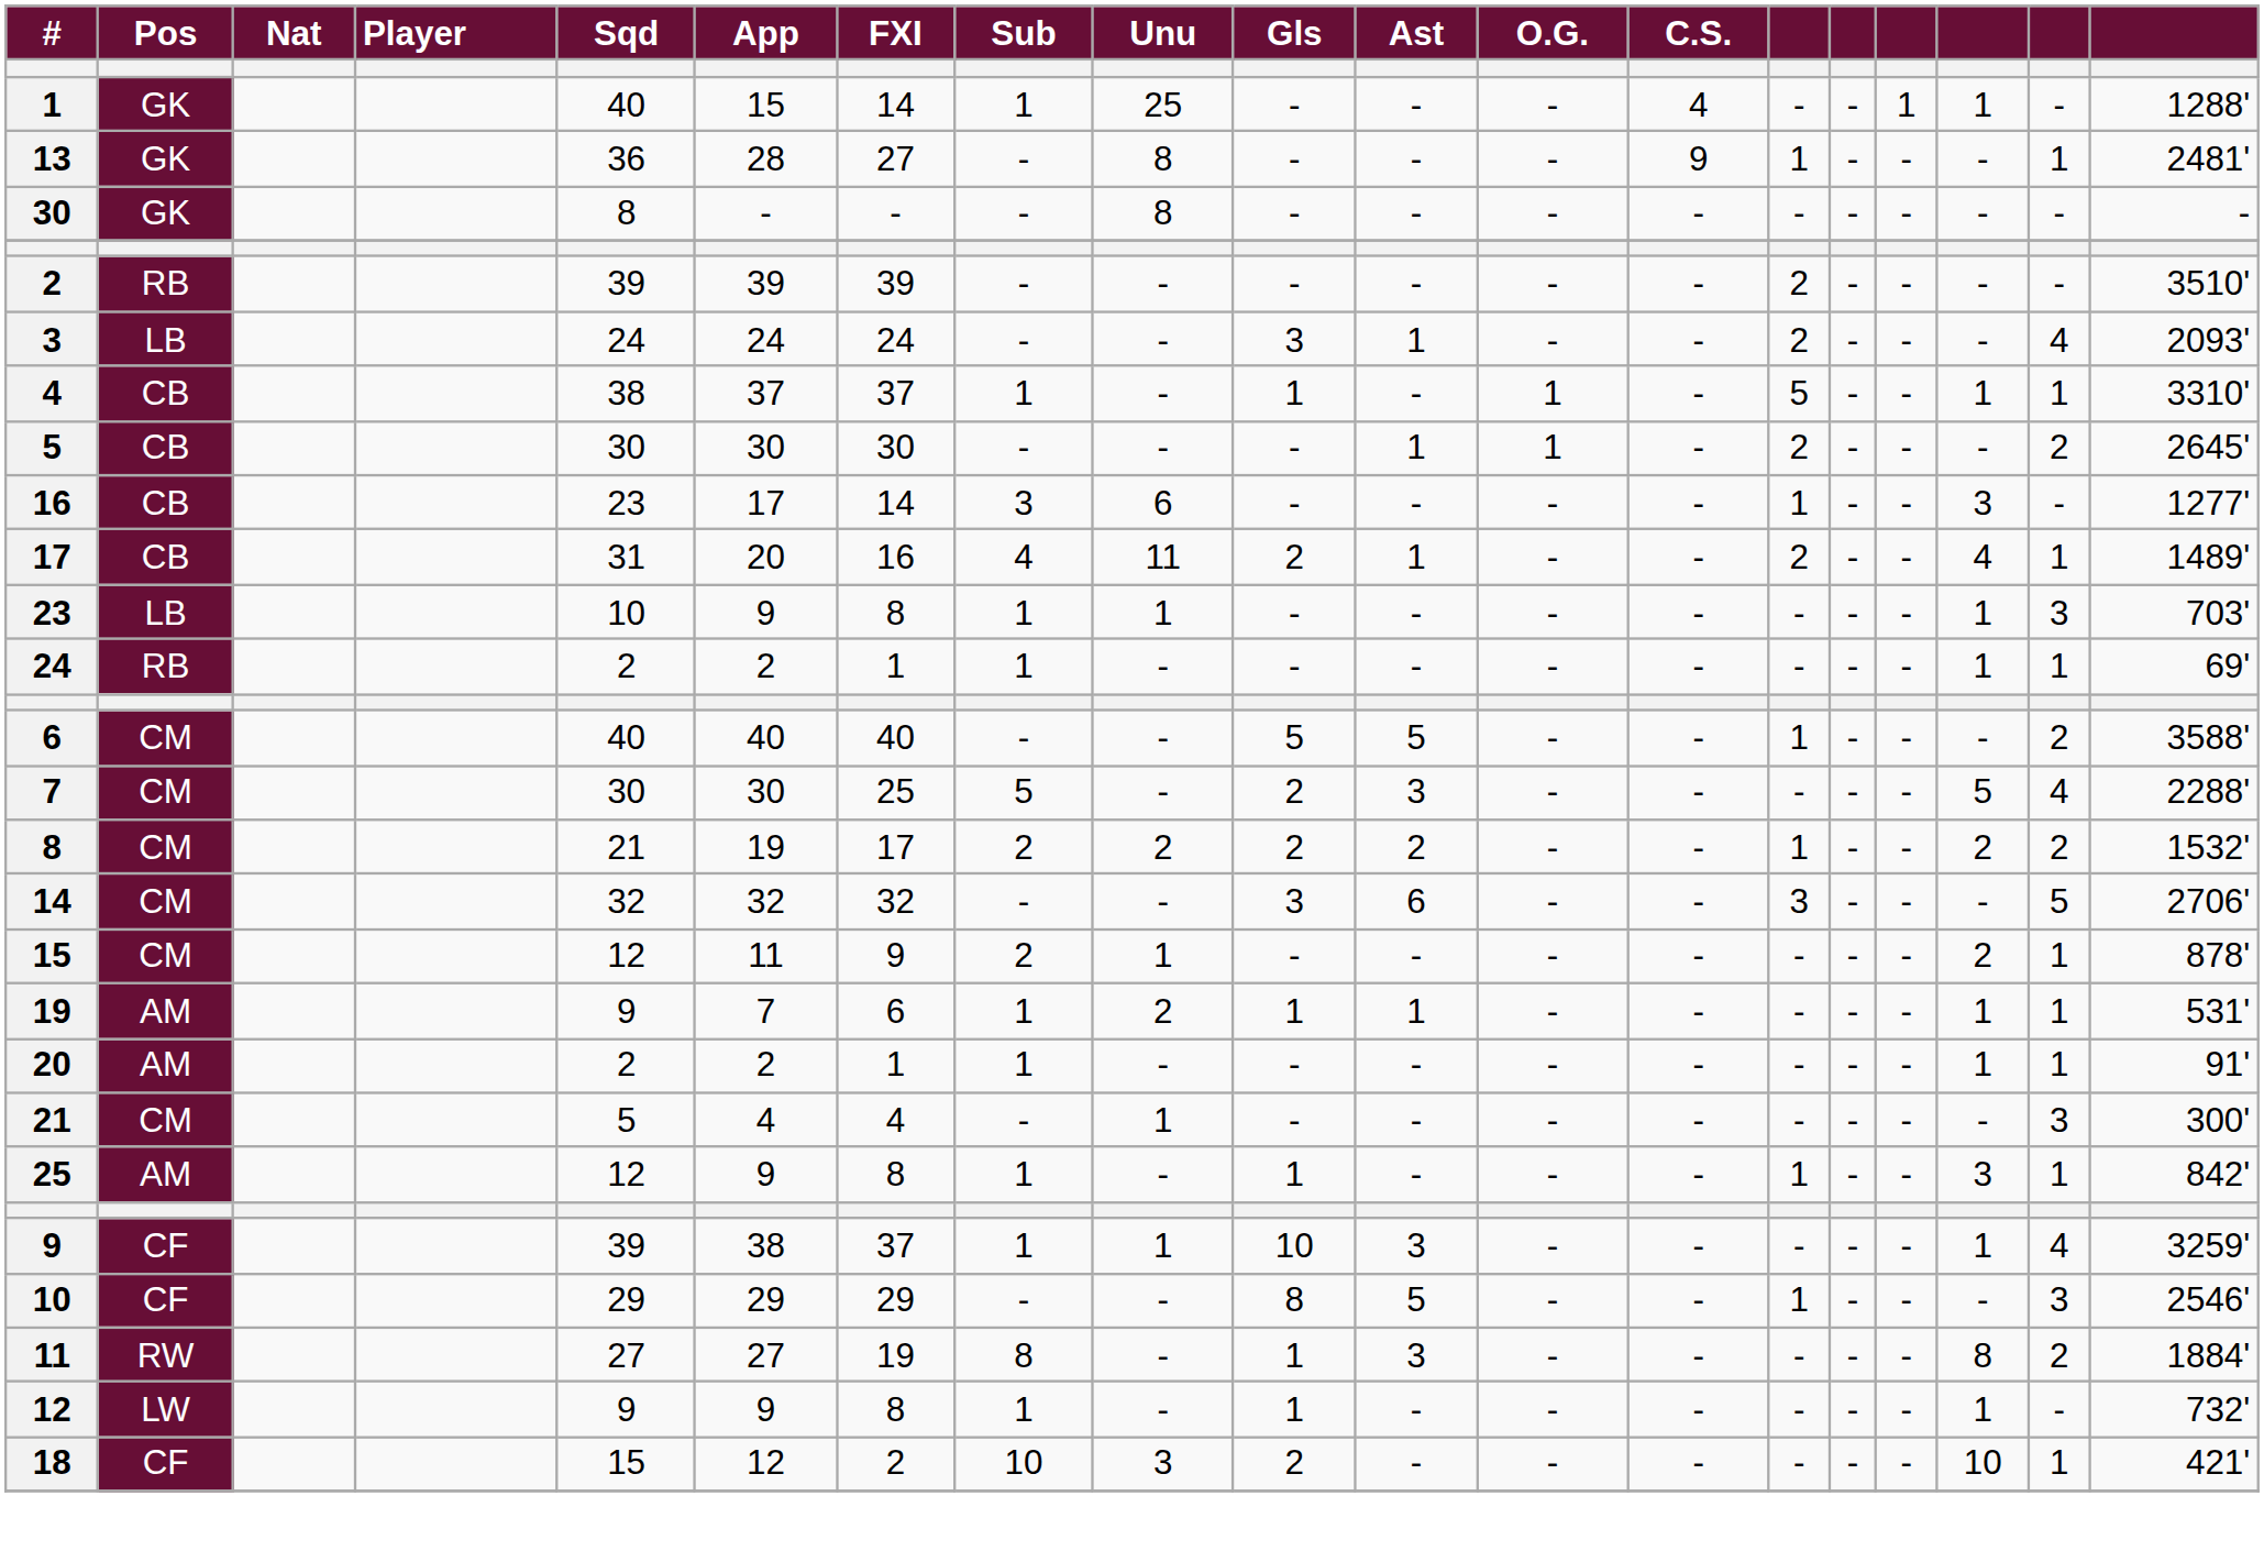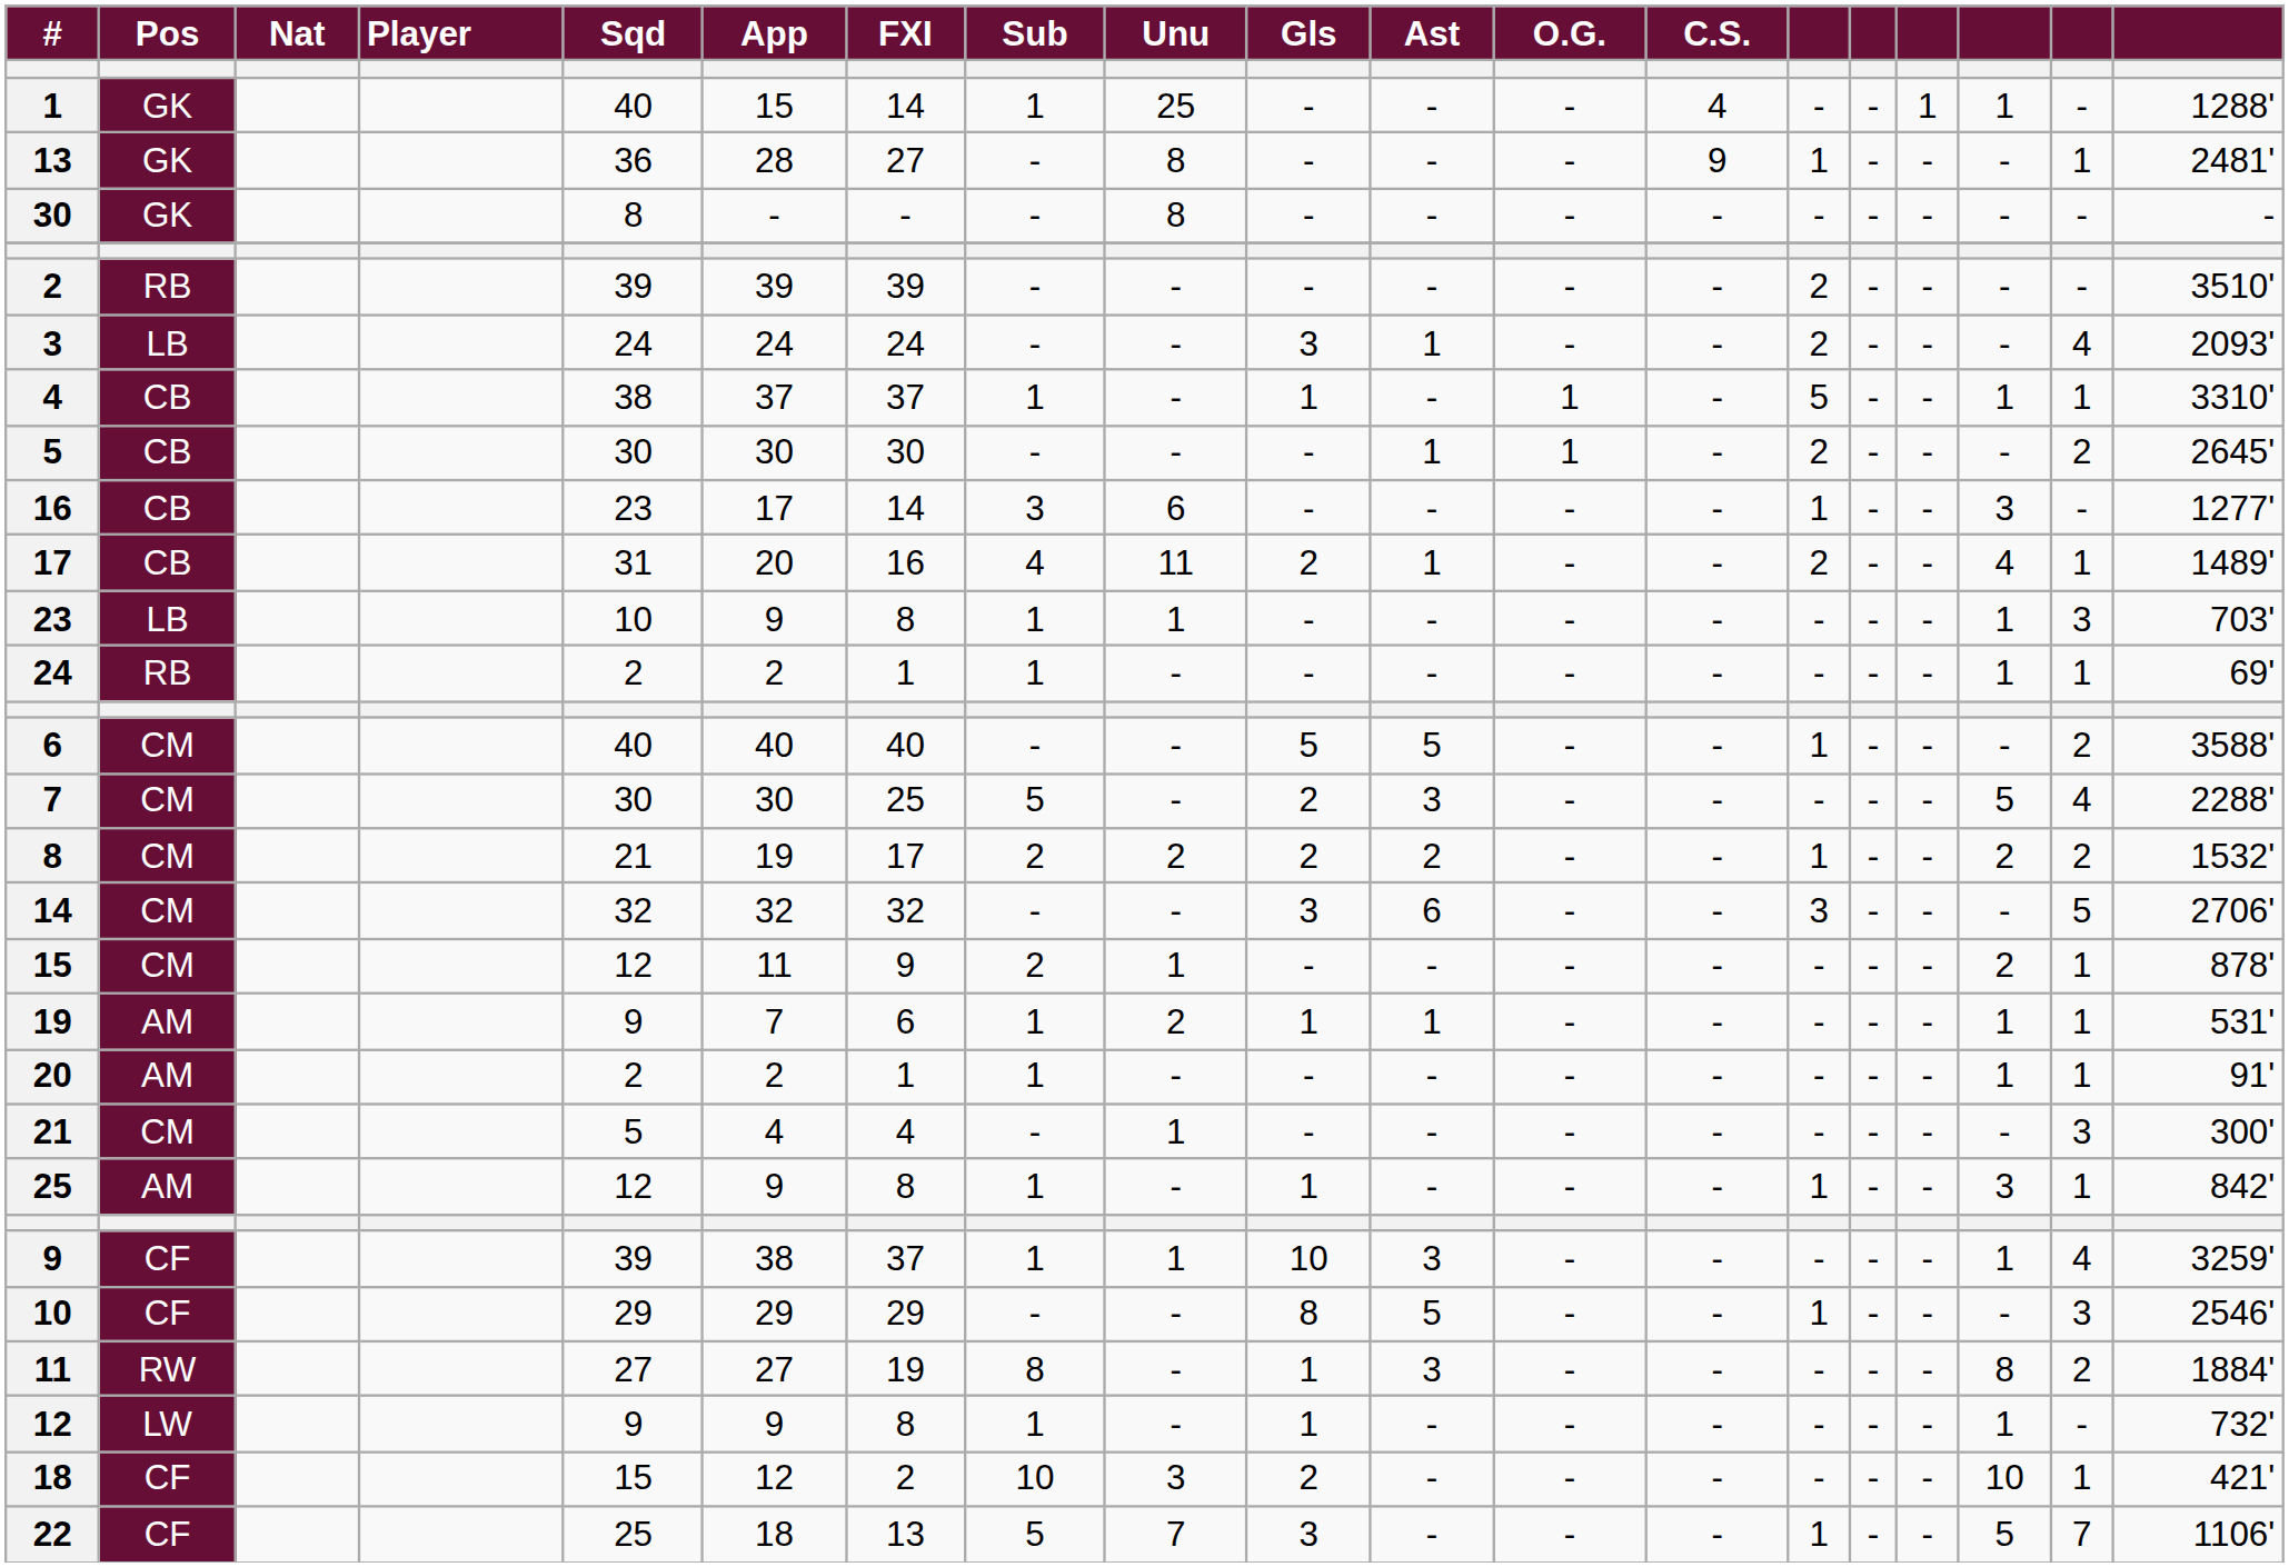 <table class="wikitable sortable" style="text-align:center; font-size:84.5%; width:100%;">
 <tr>
 <th style="background:#670E36; color:#FFFFFF; text-align:center;">#</th>
 <th style="background:#670E36; color:#FFFFFF; text-align:center;"><abbr>Pos</abbr></th>
 <th style="background:#670E36; color:#FFFFFF; text-align:center;"><abbr>Nat</abbr></th>
 <th style="background:#670E36; color:#FFFFFF; text-align:left;">Player</th>
 <th style="background:#670E36; color:#FFFFFF; text-align:center;"><abbr>Sqd</abbr></th>
 <th style="background:#670E36; color:#FFFFFF; text-align:center;"><abbr>App</abbr></th>
 <th style="background:#670E36; color:#FFFFFF; text-align:center;"><abbr>FXI</abbr></th>
 <th style="background:#670E36; color:#FFFFFF; text-align:center;"><abbr>Sub</abbr></th>
 <th style="background:#670E36; color:#FFFFFF; text-align:center;"><abbr>Unu</abbr></th>
 <th style="background:#670E36; color:#FFFFFF; text-align:center;"><abbr>Gls</abbr></th>
 <th style="background:#670E36; color:#FFFFFF; text-align:center;"><abbr>Ast</abbr></th>
 <th style="background:#670E36; color:#FFFFFF; text-align:center;"><abbr>O.G.</abbr></th>
 <th style="background:#670E36; color:#FFFFFF; text-align:center;"><abbr>C.S.</abbr></th>
 <th style="background:#670E36; color:#FFFFFF; text-align:center;"><abbr></abbr></th>
 <th style="background:#670E36; color:#FFFFFF; text-align:center;"><abbr></abbr></th>
 <th style="background:#670E36; color:#FFFFFF; text-align:center;"><abbr></abbr></th>
 <th style="background:#670E36; color:#FFFFFF; text-align:center;"><abbr></abbr></th>
 <th style="background:#670E36; color:#FFFFFF; text-align:center;"><abbr></abbr></th>
 <th style="background:#670E36; color:#FFFFFF; text-align:right;"><abbr></abbr></th>
 </tr>
 <tr>
 <th></th>
 <th></th>
 <th></th>
 <th></th>
 <th></th>
 <th></th>
 <th></th>
 <th></th>
 <th></th>
 <th></th>
 <th></th>
 <th></th>
 <th></th>
 <th></th>
 <th></th>
 <th></th>
 <th></th>
 <th></th>
 <th></th>
 </tr>
 <tr>
 <th>1</th>
 <td style="background:#670E36; color:#FFFFFF; text-align:center;">GK</td>
 <td></td>
 <td style="text-align:left;"></td>
 <td>40</td>
 <td>15</td>
 <td>14</td>
 <td>1</td>
 <td>25</td>
 <td>-</td>
 <td>-</td>
 <td>-</td>
 <td>4</td>
 <td>-</td>
 <td>-</td>
 <td>1</td>
 <td>1</td>
 <td>-</td>
 <td style="text-align:right;">1288'</td>
 </tr>
 <tr>
 <th>13</th>
 <td style="background:#670E36; color:#FFFFFF; text-align:center;">GK</td>
 <td></td>
 <td style="text-align:left;"></td>
 <td>36</td>
 <td>28</td>
 <td>27</td>
 <td>-</td>
 <td>8</td>
 <td>-</td>
 <td>-</td>
 <td>-</td>
 <td>9</td>
 <td>1</td>
 <td>-</td>
 <td>-</td>
 <td>-</td>
 <td>1</td>
 <td style="text-align:right;">2481'</td>
 </tr>
 <tr>
 <th>30</th>
 <td style="background:#670E36; color:#FFFFFF; text-align:center;">GK</td>
 <td></td>
 <td style="text-align:left;"></td>
 <td>8</td>
 <td>-</td>
 <td>-</td>
 <td>-</td>
 <td>8</td>
 <td>-</td>
 <td>-</td>
 <td>-</td>
 <td>-</td>
 <td>-</td>
 <td>-</td>
 <td>-</td>
 <td>-</td>
 <td>-</td>
 <td style="text-align:right;">-</td>
 </tr>
 <tr>
 </tr>
 <tr>
 <th></th>
 <th></th>
 <th></th>
 <th></th>
 <th></th>
 <th></th>
 <th></th>
 <th></th>
 <th></th>
 <th></th>
 <th></th>
 <th></th>
 <th></th>
 <th></th>
 <th></th>
 <th></th>
 <th></th>
 <th></th>
 <th></th>
 </tr>
 <tr>
 <th>2</th>
 <td style="background:#670E36; color:#FFFFFF; text-align:center;">RB</td>
 <td></td>
 <td style="text-align:left;"></td>
 <td>39</td>
 <td>39</td>
 <td>39</td>
 <td>-</td>
 <td>-</td>
 <td>-</td>
 <td>-</td>
 <td>-</td>
 <td>-</td>
 <td>2</td>
 <td>-</td>
 <td>-</td>
 <td>-</td>
 <td>-</td>
 <td style="text-align:right;">3510'</td>
 </tr>
 <tr>
 <th>3</th>
 <td style="background:#670E36; color:#FFFFFF; text-align:center;">LB</td>
 <td></td>
 <td style="text-align:left;"></td>
 <td>24</td>
 <td>24</td>
 <td>24</td>
 <td>-</td>
 <td>-</td>
 <td>3</td>
 <td>1</td>
 <td>-</td>
 <td>-</td>
 <td>2</td>
 <td>-</td>
 <td>-</td>
 <td>-</td>
 <td>4</td>
 <td style="text-align:right;">2093'</td>
 </tr>
 <tr>
 <th>4</th>
 <td style="background:#670E36; color:#FFFFFF; text-align:center;">CB</td>
 <td></td>
 <td style="text-align:left;"></td>
 <td>38</td>
 <td>37</td>
 <td>37</td>
 <td>1</td>
 <td>-</td>
 <td>1</td>
 <td>-</td>
 <td>1</td>
 <td>-</td>
 <td>5</td>
 <td>-</td>
 <td>-</td>
 <td>1</td>
 <td>1</td>
 <td style="text-align:right;">3310'</td>
 </tr>
 <tr>
 <th>5</th>
 <td style="background:#670E36; color:#FFFFFF; text-align:center;">CB</td>
 <td></td>
 <td style="text-align:left;"></td>
 <td>30</td>
 <td>30</td>
 <td>30</td>
 <td>-</td>
 <td>-</td>
 <td>-</td>
 <td>1</td>
 <td>1</td>
 <td>-</td>
 <td>2</td>
 <td>-</td>
 <td>-</td>
 <td>-</td>
 <td>2</td>
 <td style="text-align:right;">2645'</td>
 </tr>
 <tr>
 <th>16</th>
 <td style="background:#670E36; color:#FFFFFF; text-align:center;">CB</td>
 <td></td>
 <td style="text-align:left;"></td>
 <td>23</td>
 <td>17</td>
 <td>14</td>
 <td>3</td>
 <td>6</td>
 <td>-</td>
 <td>-</td>
 <td>-</td>
 <td>-</td>
 <td>1</td>
 <td>-</td>
 <td>-</td>
 <td>3</td>
 <td>-</td>
 <td style="text-align:right;">1277'</td>
 </tr>
 <tr>
 <th>17</th>
 <td style="background:#670E36; color:#FFFFFF; text-align:center;">CB</td>
 <td></td>
 <td style="text-align:left;"></td>
 <td>31</td>
 <td>20</td>
 <td>16</td>
 <td>4</td>
 <td>11</td>
 <td>2</td>
 <td>1</td>
 <td>-</td>
 <td>-</td>
 <td>2</td>
 <td>-</td>
 <td>-</td>
 <td>4</td>
 <td>1</td>
 <td style="text-align:right;">1489'</td>
 </tr>
 <tr>
 <th>23</th>
 <td style="background:#670E36; color:#FFFFFF; text-align:center;">LB</td>
 <td></td>
 <td style="text-align:left;"></td>
 <td>10</td>
 <td>9</td>
 <td>8</td>
 <td>1</td>
 <td>1</td>
 <td>-</td>
 <td>-</td>
 <td>-</td>
 <td>-</td>
 <td>-</td>
 <td>-</td>
 <td>-</td>
 <td>1</td>
 <td>3</td>
 <td style="text-align:right;">703'</td>
 </tr>
 <tr>
 <th>24</th>
 <td style="background:#670E36; color:#FFFFFF; text-align:center;">RB</td>
 <td></td>
 <td style="text-align:left;"></td>
 <td>2</td>
 <td>2</td>
 <td>1</td>
 <td>1</td>
 <td>-</td>
 <td>-</td>
 <td>-</td>
 <td>-</td>
 <td>-</td>
 <td>-</td>
 <td>-</td>
 <td>-</td>
 <td>1</td>
 <td>1</td>
 <td style="text-align:right;">69'</td>
 </tr>
 <tr>
 <th></th>
 <th></th>
 <th></th>
 <th></th>
 <th></th>
 <th></th>
 <th></th>
 <th></th>
 <th></th>
 <th></th>
 <th></th>
 <th></th>
 <th></th>
 <th></th>
 <th></th>
 <th></th>
 <th></th>
 <th></th>
 <th></th>
 </tr>
 <tr>
 <th>6</th>
 <td style="background:#670E36; color:#FFFFFF; text-align:center;">CM</td>
 <td></td>
 <td style="text-align:left;"></td>
 <td>40</td>
 <td>40</td>
 <td>40</td>
 <td>-</td>
 <td>-</td>
 <td>5</td>
 <td>5</td>
 <td>-</td>
 <td>-</td>
 <td>1</td>
 <td>-</td>
 <td>-</td>
 <td>-</td>
 <td>2</td>
 <td style="text-align:right;">3588'</td>
 </tr>
 <tr>
 <th>7</th>
 <td style="background:#670E36; color:#FFFFFF; text-align:center;">CM</td>
 <td></td>
 <td style="text-align:left;"></td>
 <td>30</td>
 <td>30</td>
 <td>25</td>
 <td>5</td>
 <td>-</td>
 <td>2</td>
 <td>3</td>
 <td>-</td>
 <td>-</td>
 <td>-</td>
 <td>-</td>
 <td>-</td>
 <td>5</td>
 <td>4</td>
 <td style="text-align:right;">2288'</td>
 </tr>
 <tr>
 <th>8</th>
 <td style="background:#670E36; color:#FFFFFF; text-align:center;">CM</td>
 <td></td>
 <td style="text-align:left;"></td>
 <td>21</td>
 <td>19</td>
 <td>17</td>
 <td>2</td>
 <td>2</td>
 <td>2</td>
 <td>2</td>
 <td>-</td>
 <td>-</td>
 <td>1</td>
 <td>-</td>
 <td>-</td>
 <td>2</td>
 <td>2</td>
 <td style="text-align:right;">1532'</td>
 </tr>
 <tr>
 <th>14</th>
 <td style="background:#670E36; color:#FFFFFF; text-align:center;">CM</td>
 <td></td>
 <td style="text-align:left;"></td>
 <td>32</td>
 <td>32</td>
 <td>32</td>
 <td>-</td>
 <td>-</td>
 <td>3</td>
 <td>6</td>
 <td>-</td>
 <td>-</td>
 <td>3</td>
 <td>-</td>
 <td>-</td>
 <td>-</td>
 <td>5</td>
 <td style="text-align:right;">2706'</td>
 </tr>
 <tr>
 <th>15</th>
 <td style="background:#670E36; color:#FFFFFF; text-align:center;">CM</td>
 <td></td>
 <td style="text-align:left;"></td>
 <td>12</td>
 <td>11</td>
 <td>9</td>
 <td>2</td>
 <td>1</td>
 <td>-</td>
 <td>-</td>
 <td>-</td>
 <td>-</td>
 <td>-</td>
 <td>-</td>
 <td>-</td>
 <td>2</td>
 <td>1</td>
 <td style="text-align:right;">878'</td>
 </tr>
 <tr>
 <th>19</th>
 <td style="background:#670E36; color:#FFFFFF; text-align:center;">AM</td>
 <td></td>
 <td style="text-align:left;"></td>
 <td>9</td>
 <td>7</td>
 <td>6</td>
 <td>1</td>
 <td>2</td>
 <td>1</td>
 <td>1</td>
 <td>-</td>
 <td>-</td>
 <td>-</td>
 <td>-</td>
 <td>-</td>
 <td>1</td>
 <td>1</td>
 <td style="text-align:right;">531'</td>
 </tr>
 <tr>
 <th>20</th>
 <td style="background:#670E36; color:#FFFFFF; text-align:center;">AM</td>
 <td></td>
 <td style="text-align:left;"></td>
 <td>2</td>
 <td>2</td>
 <td>1</td>
 <td>1</td>
 <td>-</td>
 <td>-</td>
 <td>-</td>
 <td>-</td>
 <td>-</td>
 <td>-</td>
 <td>-</td>
 <td>-</td>
 <td>1</td>
 <td>1</td>
 <td style="text-align:right;">91'</td>
 </tr>
 <tr>
 <th>21</th>
 <td style="background:#670E36; color:#FFFFFF; text-align:center;">CM</td>
 <td></td>
 <td style="text-align:left;"></td>
 <td>5</td>
 <td>4</td>
 <td>4</td>
 <td>-</td>
 <td>1</td>
 <td>-</td>
 <td>-</td>
 <td>-</td>
 <td>-</td>
 <td>-</td>
 <td>-</td>
 <td>-</td>
 <td>-</td>
 <td>3</td>
 <td style="text-align:right;">300'</td>
 </tr>
 <tr>
 <th>25</th>
 <td style="background:#670E36; color:#FFFFFF; text-align:center;">AM</td>
 <td></td>
 <td style="text-align:left;"></td>
 <td>12</td>
 <td>9</td>
 <td>8</td>
 <td>1</td>
 <td>-</td>
 <td>1</td>
 <td>-</td>
 <td>-</td>
 <td>-</td>
 <td>1</td>
 <td>-</td>
 <td>-</td>
 <td>3</td>
 <td>1</td>
 <td style="text-align:right;">842'</td>
 </tr>
 <tr>
 <th></th>
 <th></th>
 <th></th>
 <th></th>
 <th></th>
 <th></th>
 <th></th>
 <th></th>
 <th></th>
 <th></th>
 <th></th>
 <th></th>
 <th></th>
 <th></th>
 <th></th>
 <th></th>
 <th></th>
 <th></th>
 <th></th>
 </tr>
 <tr>
 <th>9</th>
 <td style="background:#670E36; color:#FFFFFF; text-align:center;">CF</td>
 <td></td>
 <td style="text-align:left;"></td>
 <td>39</td>
 <td>38</td>
 <td>37</td>
 <td>1</td>
 <td>1</td>
 <td>10</td>
 <td>3</td>
 <td>-</td>
 <td>-</td>
 <td>-</td>
 <td>-</td>
 <td>-</td>
 <td>1</td>
 <td>4</td>
 <td style="text-align:right;">3259'</td>
 </tr>
 <tr>
 <th>10</th>
 <td style="background:#670E36; color:#FFFFFF; text-align:center;">CF</td>
 <td></td>
 <td style="text-align:left;"></td>
 <td>29</td>
 <td>29</td>
 <td>29</td>
 <td>-</td>
 <td>-</td>
 <td>8</td>
 <td>5</td>
 <td>-</td>
 <td>-</td>
 <td>1</td>
 <td>-</td>
 <td>-</td>
 <td>-</td>
 <td>3</td>
 <td style="text-align:right;">2546'</td>
 </tr>
 <tr>
 <th>11</th>
 <td style="background:#670E36; color:#FFFFFF; text-align:center;">RW</td>
 <td></td>
 <td style="text-align:left;"></td>
 <td>27</td>
 <td>27</td>
 <td>19</td>
 <td>8</td>
 <td>-</td>
 <td>1</td>
 <td>3</td>
 <td>-</td>
 <td>-</td>
 <td>-</td>
 <td>-</td>
 <td>-</td>
 <td>8</td>
 <td>2</td>
 <td style="text-align:right;">1884'</td>
 </tr>
 <tr>
 <th>12</th>
 <td style="background:#670E36; color:#FFFFFF; text-align:center;">LW</td>
 <td></td>
 <td style="text-align:left;"></td>
 <td>9</td>
 <td>9</td>
 <td>8</td>
 <td>1</td>
 <td>-</td>
 <td>1</td>
 <td>-</td>
 <td>-</td>
 <td>-</td>
 <td>-</td>
 <td>-</td>
 <td>-</td>
 <td>1</td>
 <td>-</td>
 <td style="text-align:right;">732'</td>
 </tr>
 <tr>
 <th>18</th>
 <td style="background:#670e36; color:#FFFFFF; text-align:center;">CF</td>
 <td></td>
 <td style="text-align:left;"></td>
 <td>15</td>
 <td>12</td>
 <td>2</td>
 <td>10</td>
 <td>3</td>
 <td>2</td>
 <td>-</td>
 <td>-</td>
 <td>-</td>
 <td>-</td>
 <td>-</td>
 <td>-</td>
 <td>10</td>
 <td>1</td>
 <td style="text-align:right;">421'</td>
 </tr>
 <tr>
+<th>22</th>
+<td style="background:#670E36; color:#FFFFFF; text-align:center;">CF</td>
+<td></td>
+<td style="text-align:left;"></td>
+<td>25</td>
+<td>18</td>
+<td>13</td>
+<td>5</td>
+<td>7</td>
+<td>3</td>
+<td>-</td>
+<td>-</td>
+<td>-</td>
+<td>1</td>
+<td>-</td>
+<td>-</td>
+<td>5</td>
+<td>7</td>
+<td style="text-align:right;">1106'</td>
+</tr>
+<tr>
 </tr>
 </table>
